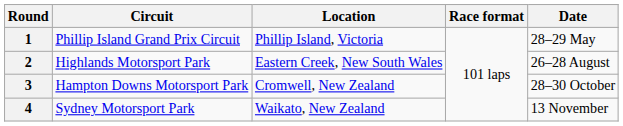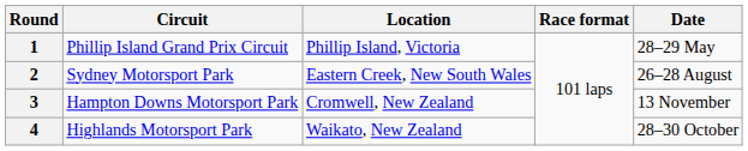 <table class="wikitable" style="font-size: 85%">
 <tr>
 <th>Round</th>
 <th>Circuit</th>
 <th>Location</th>
 <th>Race format</th>
 <th>Date</th>
 </tr>
 <tr>
 <th>1</th>
 <td><a href='#'>Phillip Island Grand Prix Circuit</a></td>
 <td><a href='#'>Phillip Island</a>, <a href='#'>Victoria</a></td>
 <td rowspan=4 align=center>101 laps</td>
 <td>28–29 May</td>
 </tr>
 <tr>
 <th>2</th>
-<td><a href='#'>Highlands Motorsport Park</a></td>
+<td><a href='#'>Sydney Motorsport Park</a></td>
 <td><a href='#'>Eastern Creek</a>, <a href='#'>New South Wales</a></td>
 <td>26–28 August</td>
 </tr>
 <tr>
 <th>3</th>
 <td><a href='#'>Hampton Downs Motorsport Park</a></td>
 <td><a href='#'>Cromwell</a>, <a href='#'>New Zealand</a></td>
-<td>28–30 October</td>
+<td>13 November</td>
 </tr>
 <tr>
 <th>4</th>
-<td><a href='#'>Sydney Motorsport Park</a></td>
+<td><a href='#'>Highlands Motorsport Park</a></td>
 <td><a href='#'>Waikato</a>, <a href='#'>New Zealand</a></td>
-<td>13 November</td>
+<td>28–30 October</td>
 </tr>
 </table>
